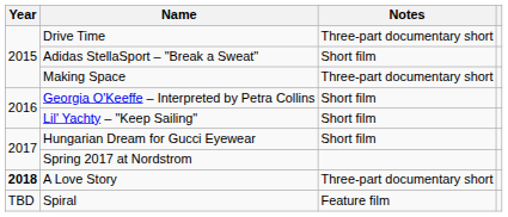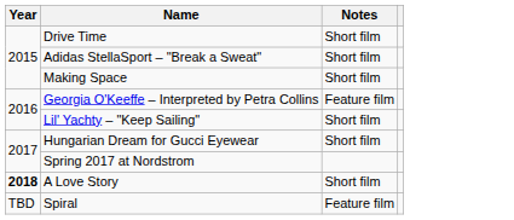 <table class="wikitable">
 <tr>
 <th>Year</th>
 <th>Name</th>
 <th class="unsortable">Notes</th>
 <th class="unsortable"></th>
 </tr>
 <tr>
 <td rowspan=3>2015</td>
 <td>Drive Time</td>
-<td>Three-part documentary short</td>
+<td>Short film</td>
 <td></td>
 </tr>
 <tr>
 <td>Adidas StellaSport – "Break a Sweat"</td>
 <td>Short film</td>
 <td></td>
 </tr>
 <tr>
 <td>Making Space</td>
-<td>Three-part documentary short</td>
+<td>Short film</td>
 <td></td>
 </tr>
 <tr>
 <td rowspan=2>2016</td>
 <td><a href='#'>Georgia O'Keeffe</a> – Interpreted by Petra Collins</td>
-<td>Short film</td>
+<td>Feature film</td>
 <td></td>
 </tr>
 <tr>
 <td><a href='#'>Lil' Yachty</a> –  "Keep Sailing"</td>
 <td>Short film</td>
 <td></td>
 </tr>
 <tr>
 <td rowspan=2>2017</td>
 <td>Hungarian Dream for Gucci Eyewear</td>
 <td>Short film</td>
 <td></td>
 </tr>
 <tr>
 <td>Spring 2017 at Nordstrom</td>
 <td></td>
 <td></td>
 </tr>
 <tr>
 <td><strong>2018</strong></td>
 <td>A Love Story</td>
-<td>Three-part documentary short</td>
+<td>Short film</td>
 <td></td>
 </tr>
 <tr>
 <td>TBD</td>
 <td>Spiral</td>
 <td>Feature film</td>
 <td></td>
 </tr>
 </table>
